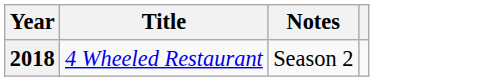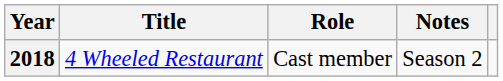 <table class="wikitable plainrowheaders">
 <tr>
 <th scope="col">Year</th>
 <th scope="col">Title</th>
+<th scope="col">Role</th>
 <th scope="col">Notes</th>
 <th scope="col" class="unsortable"></th>
 </tr>
 <tr>
 <th scope="row">2018</th>
 <td><em><a href='#'>4 Wheeled Restaurant</a></em></td>
+<td>Cast member</td>
 <td>Season 2</td>
 <td style="text-align:center"></td>
 </tr>
 </table>
